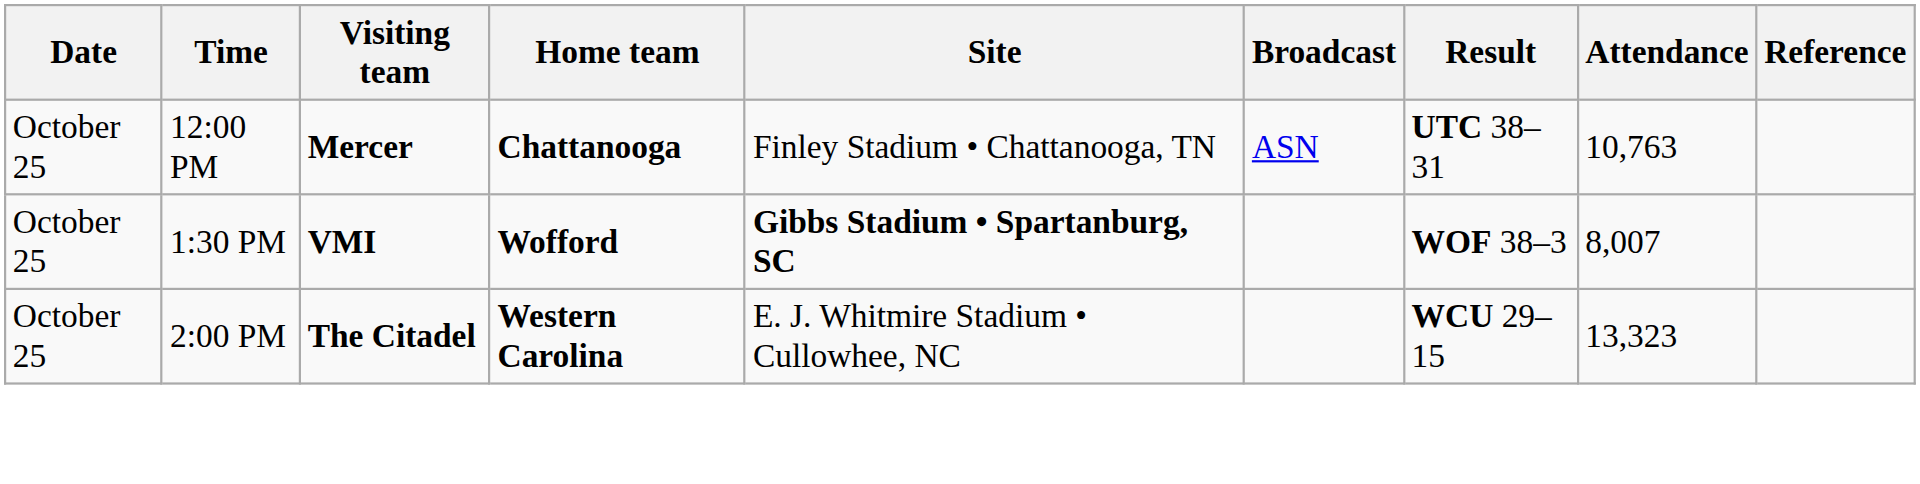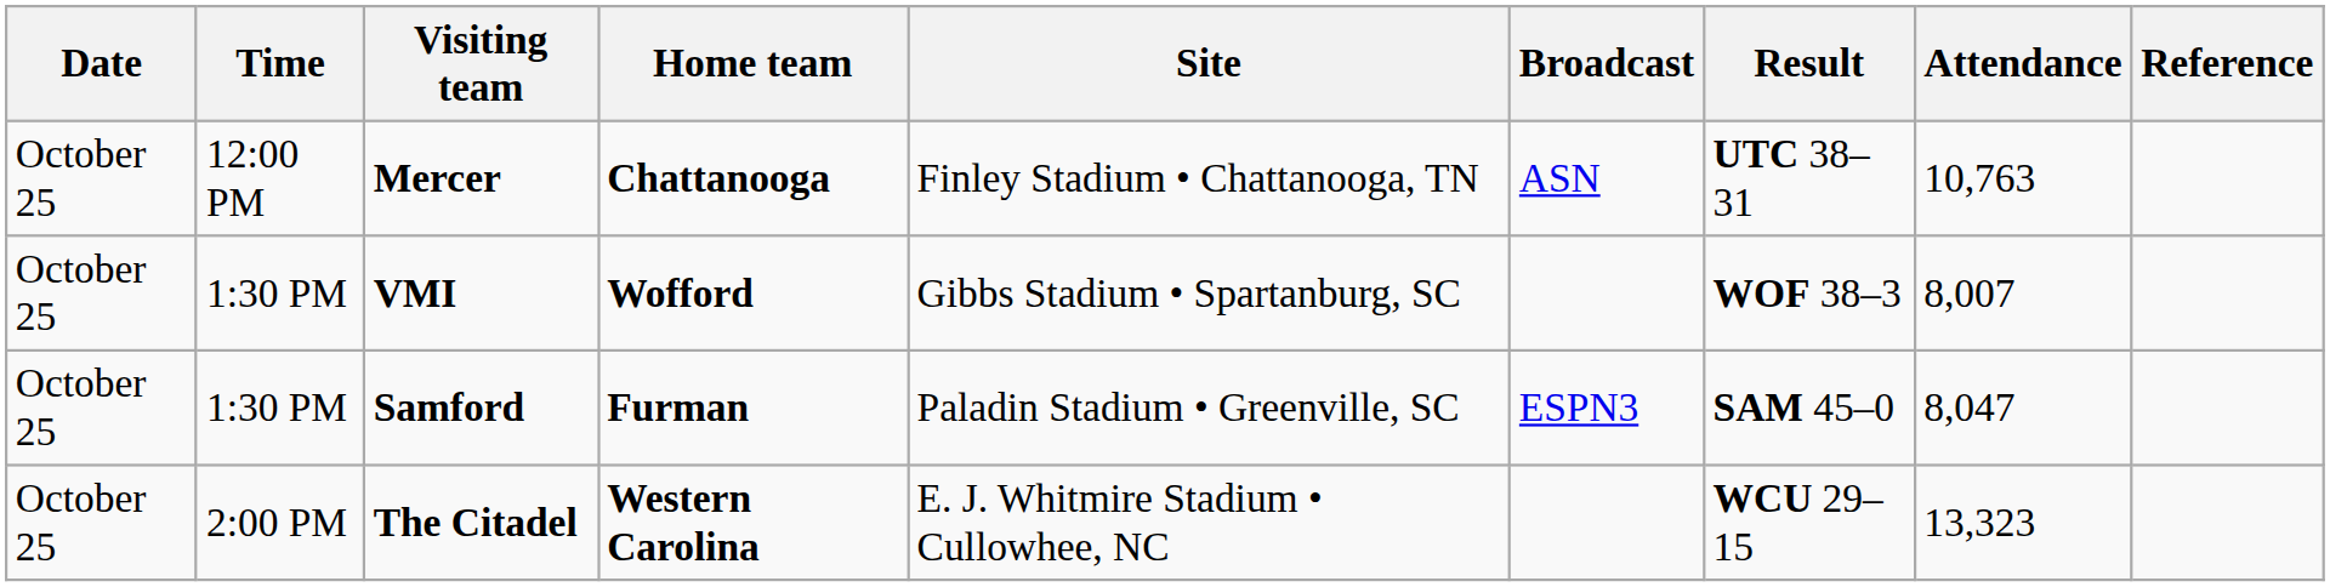 <table class="wikitable" style="font-size:95%;">
 <tr>
 <th>Date</th>
 <th>Time</th>
 <th>Visiting team</th>
 <th>Home team</th>
 <th>Site</th>
 <th>Broadcast</th>
 <th>Result</th>
 <th>Attendance</th>
 <th class="unsortable">Reference</th>
 </tr>
 <tr bgcolor=>
 <td>October 25</td>
 <td>12:00 PM</td>
 <td><strong>Mercer</strong></td>
 <td><strong>Chattanooga</strong></td>
 <td>Finley Stadium • Chattanooga, TN</td>
 <td><a href='#'>ASN</a></td>
 <td><strong>UTC</strong> 38–31</td>
 <td>10,763</td>
 <td></td>
 </tr>
 <tr bgcolor=>
 <td>October 25</td>
 <td>1:30 PM</td>
 <td><strong>VMI</strong></td>
 <td><strong>Wofford</strong></td>
-<td><strong>Gibbs Stadium • Spartanburg, SC</strong></td>
+<td>Gibbs Stadium • Spartanburg, SC</td>
 <td></td>
 <td><strong>WOF</strong> 38–3</td>
 <td>8,007</td>
+<td></td>
+</tr>
+<tr bgcolor=>
+<td>October 25</td>
+<td>1:30 PM</td>
+<td><strong>Samford</strong></td>
+<td><strong>Furman</strong></td>
+<td>Paladin Stadium • Greenville, SC</td>
+<td><a href='#'>ESPN3</a></td>
+<td><strong>SAM</strong> 45–0</td>
+<td>8,047</td>
 <td></td>
 </tr>
 <tr bgcolor=>
 <td>October 25</td>
 <td>2:00 PM</td>
 <td><strong>The Citadel</strong></td>
 <td><strong>Western Carolina</strong></td>
 <td>E. J. Whitmire Stadium • Cullowhee, NC</td>
 <td></td>
 <td><strong>WCU</strong> 29–15</td>
 <td>13,323</td>
 <td></td>
 </tr>
 </table>
